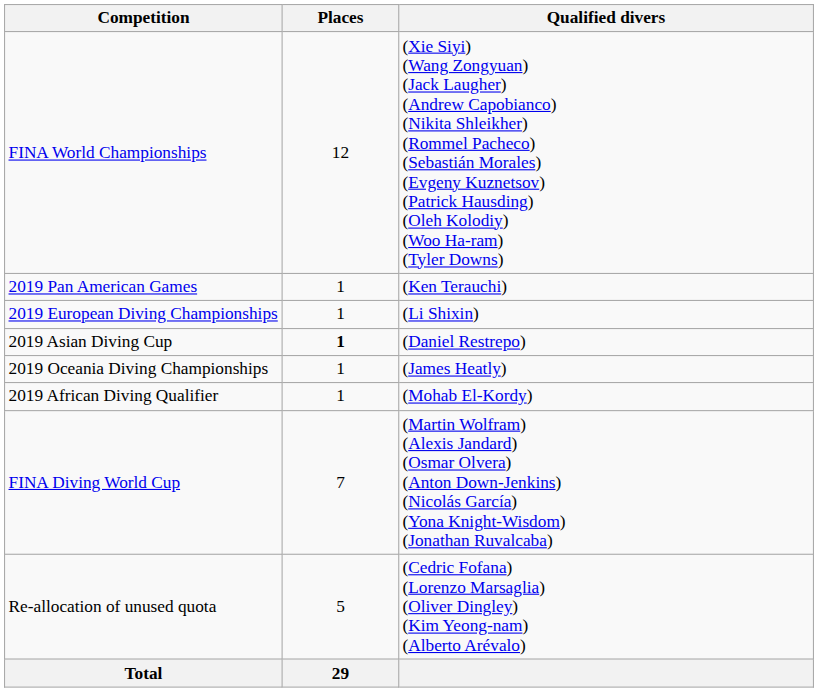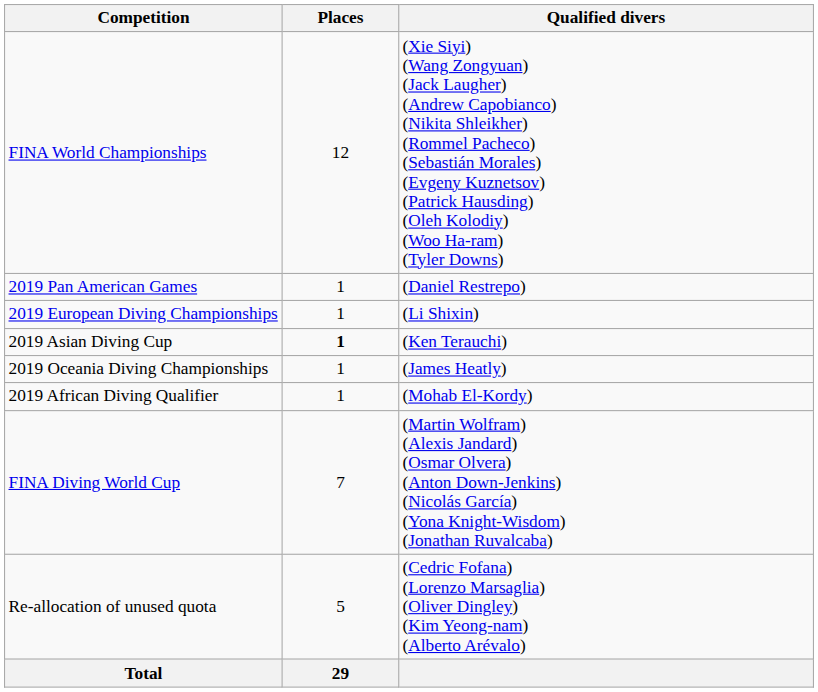 <table class="wikitable" width=750>
 <tr>
 <th width=250>Competition</th>
 <th width=100>Places</th>
 <th>Qualified divers</th>
 </tr>
 <tr>
 <td><a href='#'>FINA World Championships</a></td>
 <td style="text-align:center">12</td>
 <td> (<a href='#'>Xie Siyi</a>)<br> (<a href='#'>Wang Zongyuan</a>)<br> (<a href='#'>Jack Laugher</a>)<br> (<a href='#'>Andrew Capobianco</a>)<br> (<a href='#'>Nikita Shleikher</a>)<br> (<a href='#'>Rommel Pacheco</a>)<br> (<a href='#'>Sebastián Morales</a>)<br> (<a href='#'>Evgeny Kuznetsov</a>)<br> (<a href='#'>Patrick Hausding</a>)<br> (<a href='#'>Oleh Kolodiy</a>)<br> (<a href='#'>Woo Ha-ram</a>)<br> (<a href='#'>Tyler Downs</a>)</td>
 </tr>
 <tr>
 <td><a href='#'>2019 Pan American Games</a></td>
 <td style="text-align:center">1</td>
-<td> (<a href='#'>Ken Terauchi</a>)</td>
+<td> (<a href='#'>Daniel Restrepo</a>)</td>
 </tr>
 <tr>
 <td><a href='#'>2019 European Diving Championships</a></td>
 <td style="text-align:center">1</td>
 <td> (<a href='#'>Li Shixin</a>)</td>
 </tr>
 <tr>
 <td>2019 Asian Diving Cup</td>
 <td style="text-align:center"><strong>1</strong></td>
-<td> (<a href='#'>Daniel Restrepo</a>)</td>
+<td> (<a href='#'>Ken Terauchi</a>)</td>
 </tr>
 <tr>
 <td>2019 Oceania Diving Championships</td>
 <td style="text-align:center">1</td>
 <td> (<a href='#'>James Heatly</a>)</td>
 </tr>
 <tr>
 <td>2019 African Diving Qualifier</td>
 <td style="text-align:center">1</td>
 <td> (<a href='#'>Mohab El-Kordy</a>)</td>
 </tr>
 <tr>
 <td><a href='#'>FINA Diving World Cup</a></td>
 <td style="text-align:center">7</td>
 <td> (<a href='#'>Martin Wolfram</a>)<br> (<a href='#'>Alexis Jandard</a>)<br> (<a href='#'>Osmar Olvera</a>)<br> (<a href='#'>Anton Down-Jenkins</a>)<br> (<a href='#'>Nicolás García</a>)<br> (<a href='#'>Yona Knight-Wisdom</a>)<br> (<a href='#'>Jonathan Ruvalcaba</a>)</td>
 </tr>
 <tr>
 <td>Re-allocation of unused quota</td>
 <td style="text-align:center">5</td>
 <td> (<a href='#'>Cedric Fofana</a>)<br> (<a href='#'>Lorenzo Marsaglia</a>)<br> (<a href='#'>Oliver Dingley</a>)<br> (<a href='#'>Kim Yeong-nam</a>)<br>  (<a href='#'>Alberto Arévalo</a>)</td>
 </tr>
 <tr>
 <th>Total</th>
 <th>29</th>
 <th></th>
 </tr>
 </table>
